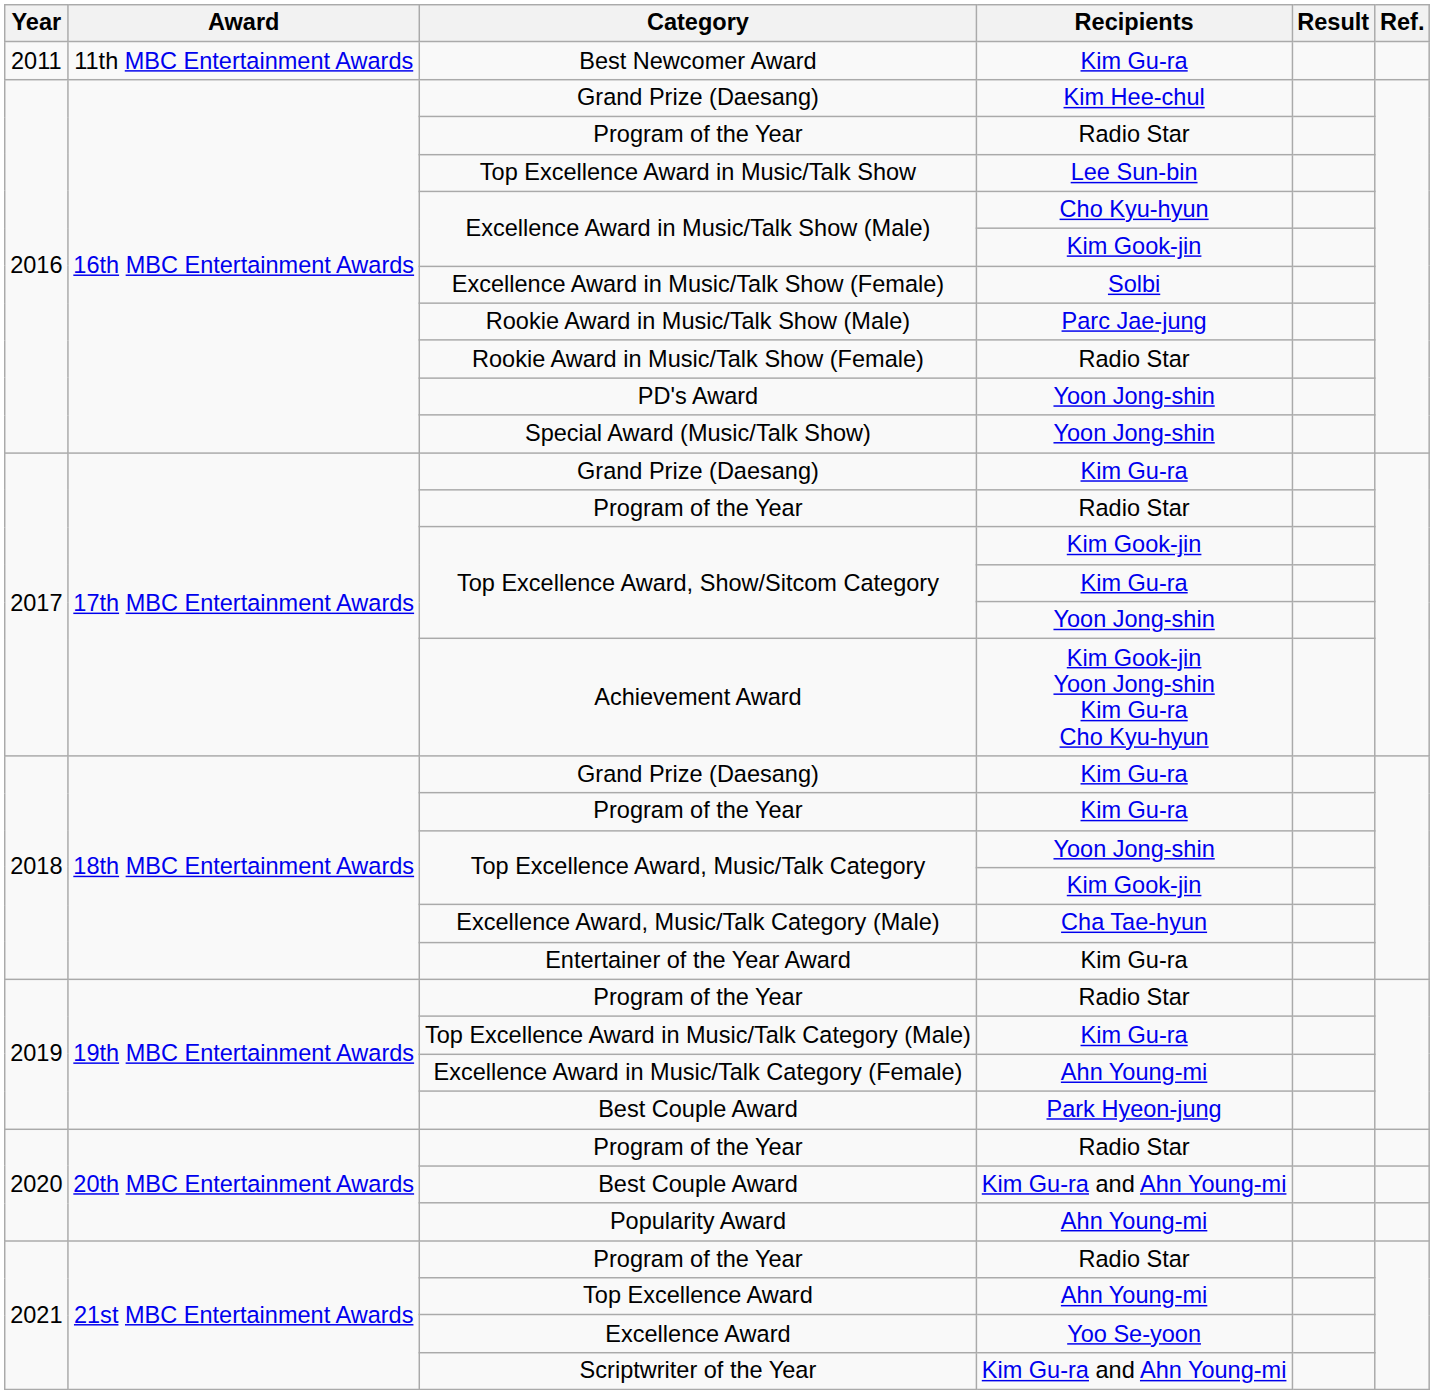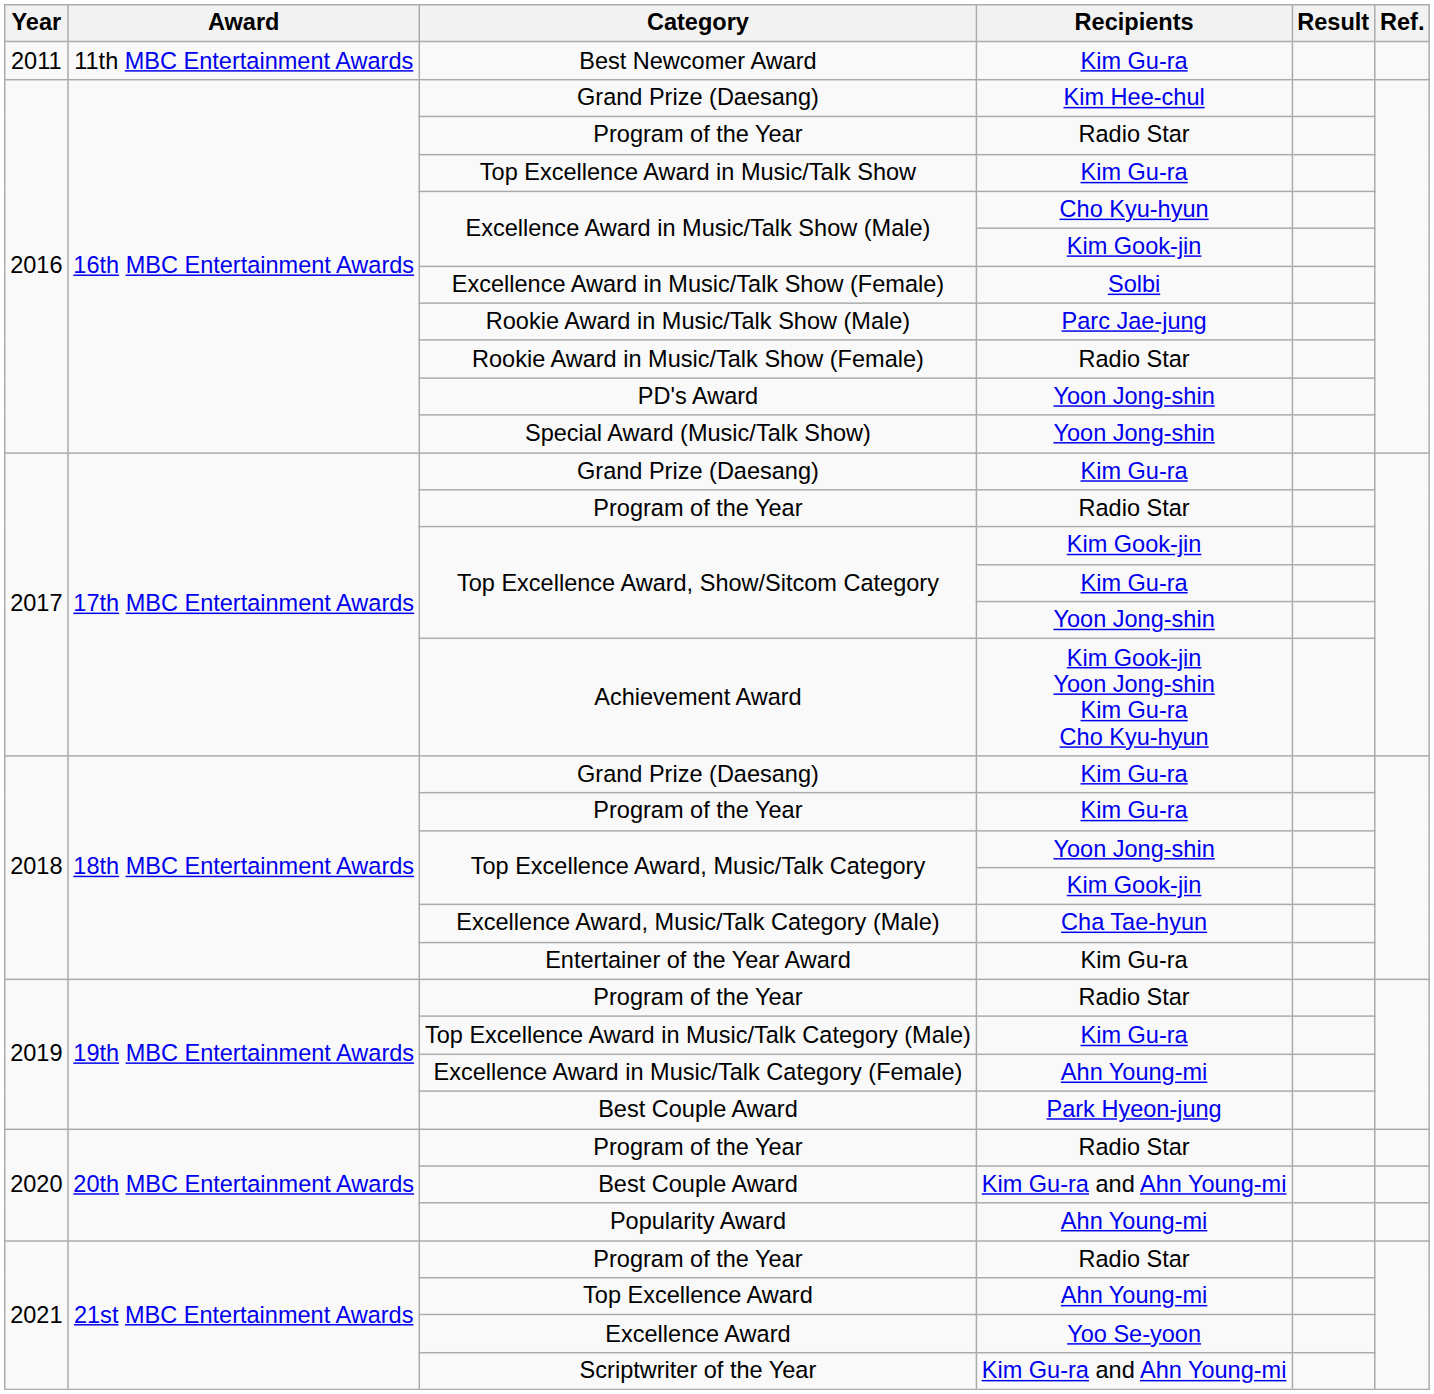 <table class=wikitable style=text-align:center>
 <tr>
 <th>Year</th>
 <th>Award</th>
 <th>Category</th>
 <th>Recipients</th>
 <th>Result</th>
 <th>Ref.</th>
 </tr>
 <tr>
 <td>2011</td>
 <td>11th <a href='#'>MBC Entertainment Awards</a></td>
 <td>Best Newcomer Award</td>
 <td><a href='#'>Kim Gu-ra</a></td>
 <td></td>
 <td></td>
 </tr>
 <tr>
 <td rowspan=10>2016</td>
 <td rowspan=10><a href='#'>16th</a> <a href='#'>MBC Entertainment Awards</a></td>
 <td>Grand Prize (Daesang)</td>
 <td><a href='#'>Kim Hee-chul</a></td>
 <td></td>
 <td rowspan=10></td>
 </tr>
 <tr>
 <td>Program of the Year</td>
 <td>Radio Star</td>
 <td></td>
 </tr>
 <tr>
 <td>Top Excellence Award in Music/Talk Show</td>
-<td><a href='#'>Lee Sun-bin</a></td>
+<td><a href='#'>Kim Gu-ra</a></td>
 <td></td>
 </tr>
 <tr>
 <td rowspan=2>Excellence Award in Music/Talk Show (Male)</td>
 <td><a href='#'>Cho Kyu-hyun</a></td>
 <td></td>
 </tr>
 <tr>
 <td><a href='#'>Kim Gook-jin</a></td>
 <td></td>
 </tr>
 <tr>
 <td>Excellence Award in Music/Talk Show (Female)</td>
 <td><a href='#'>Solbi</a></td>
 <td></td>
 </tr>
 <tr>
 <td>Rookie Award in Music/Talk Show (Male)</td>
 <td><a href='#'>Parc Jae-jung</a></td>
 <td></td>
 </tr>
 <tr>
 <td>Rookie Award in Music/Talk Show (Female)</td>
 <td>Radio Star</td>
 <td></td>
 </tr>
 <tr>
 <td>PD's Award</td>
 <td><a href='#'>Yoon Jong-shin</a></td>
 <td></td>
 </tr>
 <tr>
 <td>Special Award (Music/Talk Show)</td>
 <td><a href='#'>Yoon Jong-shin</a></td>
 <td></td>
 </tr>
 <tr>
 <td rowspan=6>2017</td>
 <td rowspan=6><a href='#'>17th</a> <a href='#'>MBC Entertainment Awards</a></td>
 <td>Grand Prize (Daesang)</td>
 <td><a href='#'>Kim Gu-ra</a></td>
 <td></td>
 <td rowspan=6></td>
 </tr>
 <tr>
 <td>Program of the Year</td>
 <td>Radio Star</td>
 <td></td>
 </tr>
 <tr>
 <td rowspan=3>Top Excellence Award, Show/Sitcom Category</td>
 <td><a href='#'>Kim Gook-jin</a></td>
 <td></td>
 </tr>
 <tr>
 <td><a href='#'>Kim Gu-ra</a></td>
 <td></td>
 </tr>
 <tr>
 <td><a href='#'>Yoon Jong-shin</a></td>
 <td></td>
 </tr>
 <tr>
 <td>Achievement Award</td>
 <td><a href='#'>Kim Gook-jin</a><br><a href='#'>Yoon Jong-shin</a><br><a href='#'>Kim Gu-ra</a><br><a href='#'>Cho Kyu-hyun</a></td>
 <td></td>
 </tr>
 <tr>
 <td rowspan=6>2018</td>
 <td rowspan=6><a href='#'>18th</a> <a href='#'>MBC Entertainment Awards</a></td>
 <td>Grand Prize (Daesang)</td>
 <td><a href='#'>Kim Gu-ra</a></td>
 <td></td>
 <td rowspan=6></td>
 </tr>
 <tr>
 <td>Program of the Year</td>
 <td><a href='#'>Kim Gu-ra</a></td>
 <td></td>
 </tr>
 <tr>
 <td rowspan=2>Top Excellence Award, Music/Talk Category</td>
 <td><a href='#'>Yoon Jong-shin</a></td>
 <td></td>
 </tr>
 <tr>
 <td><a href='#'>Kim Gook-jin</a></td>
 <td></td>
 </tr>
 <tr>
 <td>Excellence Award, Music/Talk Category (Male)</td>
 <td><a href='#'>Cha Tae-hyun</a></td>
 <td></td>
 </tr>
 <tr>
 <td>Entertainer of the Year Award</td>
 <td>Kim Gu-ra</td>
 <td></td>
 </tr>
 <tr>
 <td rowspan=4>2019</td>
 <td rowspan=4><a href='#'>19th</a> <a href='#'>MBC Entertainment Awards</a></td>
 <td>Program of the Year</td>
 <td>Radio Star</td>
 <td></td>
 <td rowspan=4></td>
 </tr>
 <tr>
 <td>Top Excellence Award in Music/Talk Category (Male)</td>
 <td><a href='#'>Kim Gu-ra</a></td>
 <td></td>
 </tr>
 <tr>
 <td>Excellence Award in Music/Talk Category (Female)</td>
 <td><a href='#'>Ahn Young-mi</a></td>
 <td></td>
 </tr>
 <tr>
 <td>Best Couple Award</td>
 <td><a href='#'>Park Hyeon-jung</a></td>
 <td></td>
 </tr>
 <tr>
 <td rowspan=3>2020</td>
 <td rowspan=3><a href='#'>20th</a> <a href='#'>MBC Entertainment Awards</a></td>
 <td>Program of the Year</td>
 <td>Radio Star</td>
 <td></td>
 <td></td>
 </tr>
 <tr>
 <td>Best Couple Award</td>
 <td><a href='#'>Kim Gu-ra</a> and <a href='#'>Ahn Young-mi</a></td>
 <td></td>
 <td></td>
 </tr>
 <tr>
 <td>Popularity Award</td>
 <td><a href='#'>Ahn Young-mi</a></td>
 <td></td>
 <td></td>
 </tr>
 <tr>
 <td rowspan=4>2021</td>
 <td rowspan=4><a href='#'>21st</a> <a href='#'>MBC Entertainment Awards</a></td>
 <td>Program of the Year</td>
 <td>Radio Star</td>
 <td></td>
 <td rowspan=4></td>
 </tr>
 <tr>
 <td>Top Excellence Award</td>
 <td><a href='#'>Ahn Young-mi</a></td>
 <td></td>
 </tr>
 <tr>
 <td>Excellence Award</td>
 <td><a href='#'>Yoo Se-yoon</a></td>
 <td></td>
 </tr>
 <tr>
 <td>Scriptwriter of the Year</td>
 <td><a href='#'>Kim Gu-ra</a> and <a href='#'>Ahn Young-mi</a></td>
 <td></td>
 </tr>
 </table>
